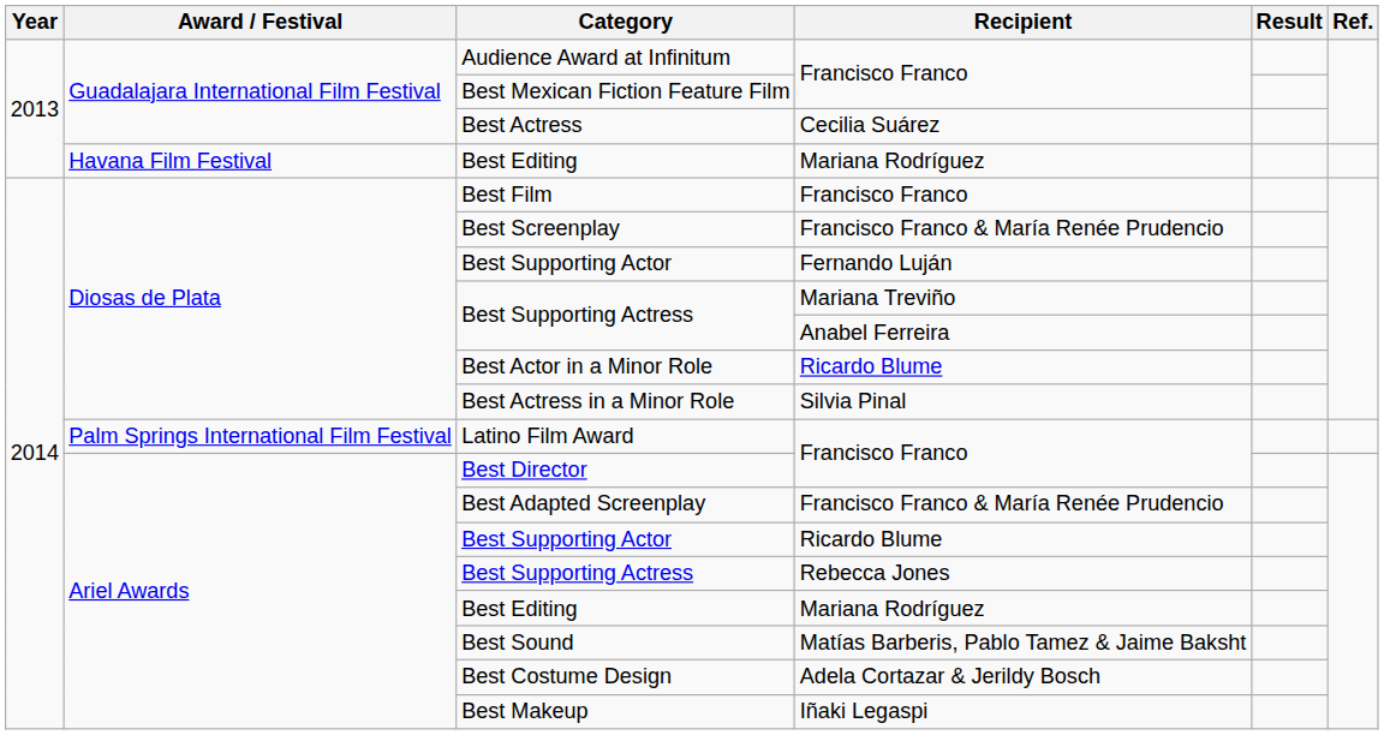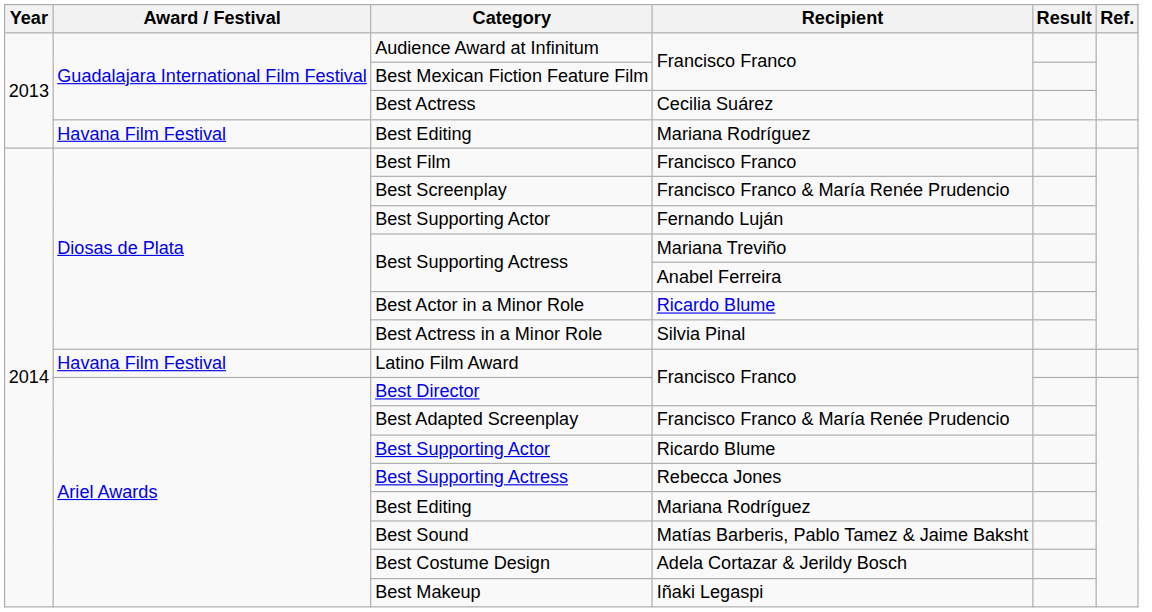 <table class="wikitable">
 <tr>
 <th>Year</th>
 <th>Award / Festival</th>
 <th>Category</th>
 <th>Recipient</th>
 <th>Result</th>
 <th>Ref.</th>
 </tr>
 <tr>
 <td rowspan="4">2013</td>
 <td rowspan="3"><a href='#'>Guadalajara International Film Festival</a></td>
 <td>Audience Award at Infinitum</td>
 <td rowspan="2">Francisco Franco</td>
 <td></td>
 <td rowspan="3"></td>
 </tr>
 <tr>
 <td>Best Mexican Fiction Feature Film</td>
 <td></td>
 </tr>
 <tr>
 <td>Best Actress</td>
 <td>Cecilia Suárez</td>
 <td></td>
 </tr>
 <tr>
 <td><a href='#'>Havana Film Festival</a></td>
 <td>Best Editing</td>
 <td>Mariana Rodríguez</td>
 <td></td>
 <td></td>
 </tr>
 <tr>
 <td rowspan="16">2014</td>
 <td rowspan="7"><a href='#'>Diosas de Plata</a></td>
 <td>Best Film</td>
 <td>Francisco Franco</td>
 <td></td>
 <td rowspan="7"></td>
 </tr>
 <tr>
 <td>Best Screenplay</td>
 <td>Francisco Franco & María Renée Prudencio</td>
 <td></td>
 </tr>
 <tr>
 <td>Best Supporting Actor</td>
 <td>Fernando Luján</td>
 <td></td>
 </tr>
 <tr>
 <td rowspan="2">Best Supporting Actress</td>
 <td>Mariana Treviño</td>
 <td></td>
 </tr>
 <tr>
 <td>Anabel Ferreira</td>
 <td></td>
 </tr>
 <tr>
 <td>Best Actor in a Minor Role</td>
 <td><a href='#'>Ricardo Blume</a></td>
 <td></td>
 </tr>
 <tr>
 <td>Best Actress in a Minor Role</td>
 <td>Silvia Pinal</td>
 <td></td>
 </tr>
 <tr>
-<td><a href='#'>Palm Springs International Film Festival</a></td>
+<td><a href='#'>Havana Film Festival</a></td>
 <td>Latino Film Award</td>
 <td rowspan="2">Francisco Franco</td>
 <td></td>
 <td></td>
 </tr>
 <tr>
 <td rowspan="8"><a href='#'>Ariel Awards</a></td>
 <td><a href='#'>Best Director</a></td>
 <td></td>
 <td rowspan="8"></td>
 </tr>
 <tr>
 <td>Best Adapted Screenplay</td>
 <td>Francisco Franco & María Renée Prudencio</td>
 <td></td>
 </tr>
 <tr>
 <td><a href='#'>Best Supporting Actor</a></td>
 <td>Ricardo Blume</td>
 <td></td>
 </tr>
 <tr>
 <td><a href='#'>Best Supporting Actress</a></td>
 <td>Rebecca Jones</td>
 <td></td>
 </tr>
 <tr>
 <td>Best Editing</td>
 <td>Mariana Rodríguez</td>
 <td></td>
 </tr>
 <tr>
 <td>Best Sound</td>
 <td>Matías Barberis, Pablo Tamez & Jaime Baksht</td>
 <td></td>
 </tr>
 <tr>
 <td>Best Costume Design</td>
 <td>Adela Cortazar & Jerildy Bosch</td>
 <td></td>
 </tr>
 <tr>
 <td>Best Makeup</td>
 <td>Iñaki Legaspi</td>
 <td></td>
 </tr>
 </table>
